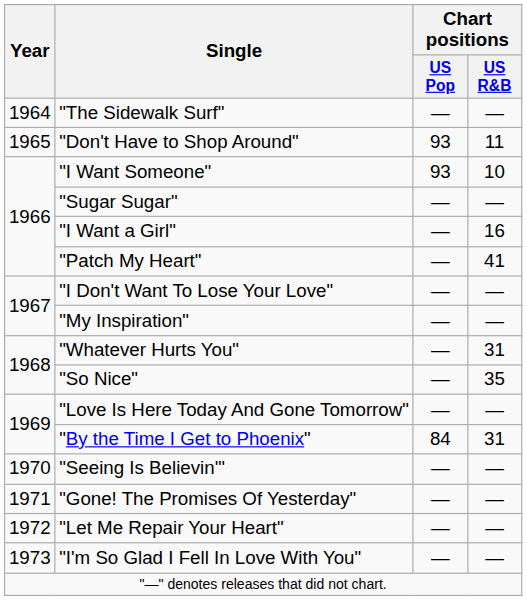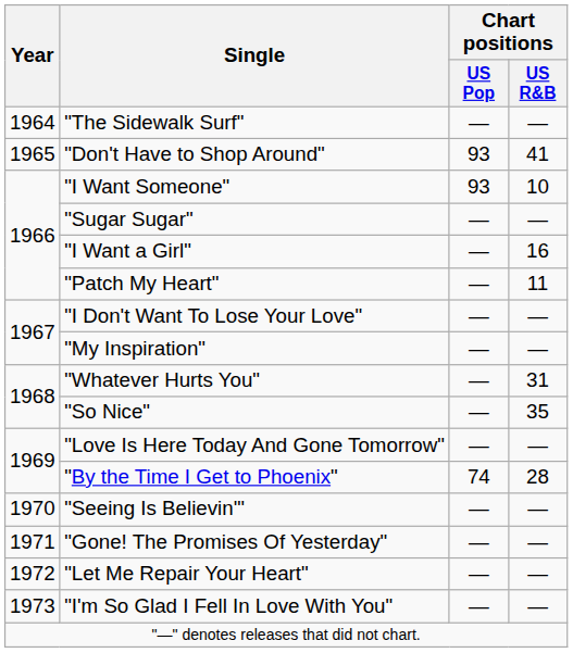 <table class="wikitable" style="text-align:center;">
 <tr>
 <th rowspan="2">Year</th>
 <th rowspan="2">Single</th>
 <th colspan="2">Chart positions</th>
 </tr>
 <tr style="font-size:smaller;">
 <th style="width:40px;"><a href='#'>US Pop</a><br></th>
 <th style="width:40px;"><a href='#'>US<br>R&B</a><br></th>
 </tr>
 <tr>
 <td>1964</td>
 <td style="text-align:left;">"The Sidewalk Surf"</td>
 <td>—</td>
 <td>—</td>
 </tr>
 <tr>
 <td>1965</td>
 <td style="text-align:left;">"Don't Have to Shop Around"</td>
 <td>93</td>
-<td>11</td>
+<td>41</td>
 </tr>
 <tr>
 <td rowspan="4">1966</td>
 <td style="text-align:left;">"I Want Someone"</td>
 <td>93</td>
 <td>10</td>
 </tr>
 <tr>
 <td style="text-align:left;">"Sugar Sugar"</td>
 <td>—</td>
 <td>—</td>
 </tr>
 <tr>
 <td style="text-align:left;">"I Want a Girl"</td>
 <td>—</td>
 <td>16</td>
 </tr>
 <tr>
 <td style="text-align:left;">"Patch My Heart"</td>
 <td>—</td>
-<td>41</td>
+<td>11</td>
 </tr>
 <tr>
 <td rowspan="2">1967</td>
 <td style="text-align:left;">"I Don't Want To Lose Your Love"</td>
 <td>—</td>
 <td>—</td>
 </tr>
 <tr>
 <td style="text-align:left;">"My Inspiration"</td>
 <td>—</td>
 <td>—</td>
 </tr>
 <tr>
 <td rowspan="2">1968</td>
 <td style="text-align:left;">"Whatever Hurts You"</td>
 <td>—</td>
 <td>31</td>
 </tr>
 <tr>
 <td style="text-align:left;">"So Nice"</td>
 <td>—</td>
 <td>35</td>
 </tr>
 <tr>
 <td rowspan="2">1969</td>
 <td style="text-align:left;">"Love Is Here Today And Gone Tomorrow"</td>
 <td>—</td>
 <td>—</td>
 </tr>
 <tr>
 <td style="text-align:left;">"<a href='#'>By the Time I Get to Phoenix</a>"</td>
-<td>84</td>
-<td>31</td>
+<td>74</td>
+<td>28</td>
 </tr>
 <tr>
 <td>1970</td>
 <td style="text-align:left;">"Seeing Is Believin'"</td>
 <td>—</td>
 <td>—</td>
 </tr>
 <tr>
 <td>1971</td>
 <td style="text-align:left;">"Gone! The Promises Of Yesterday"</td>
 <td>—</td>
 <td>—</td>
 </tr>
 <tr>
 <td>1972</td>
 <td style="text-align:left;">"Let Me Repair Your Heart"</td>
 <td>—</td>
 <td>—</td>
 </tr>
 <tr>
 <td>1973</td>
 <td style="text-align:left;">"I'm So Glad I Fell In Love With You"</td>
 <td>—</td>
 <td>—</td>
 </tr>
 <tr>
 <td colspan="7" style="text-align:center; font-size:9pt;">"—" denotes releases that did not chart.</td>
 </tr>
 </table>
